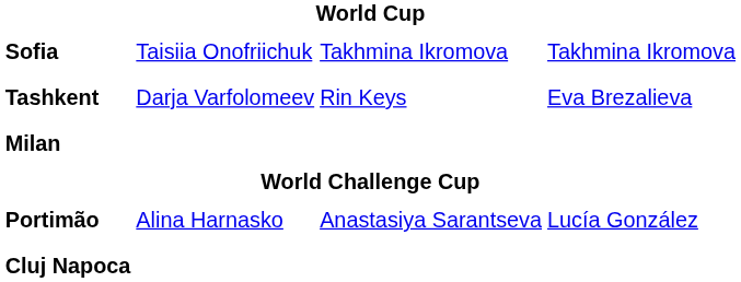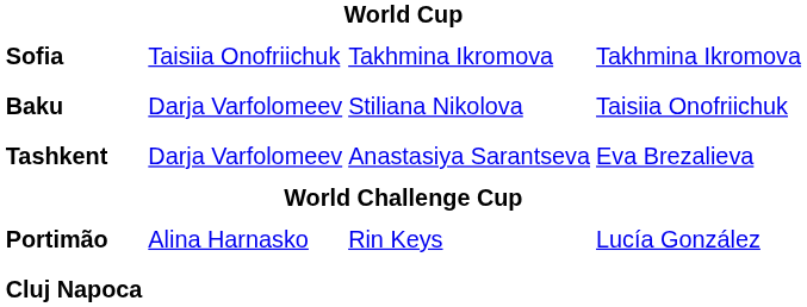 <table>
 <tr>
 <td colspan="4" style="text-align:center;"><strong>World Cup</strong></td>
 </tr>
 <tr>
 <th scope=row style="text-align:left">Sofia</th>
 <td style="height:30px;"> <a href='#'>Taisiia Onofriichuk</a></td>
 <td style="height:30px;"> <a href='#'>Takhmina Ikromova</a></td>
 <td style="height:30px;"> <a href='#'>Takhmina Ikromova</a></td>
 </tr>
 <tr>
+<th scope=row style="text-align:left">Baku</th>
+<td style="height:30px;"> <a href='#'>Darja Varfolomeev</a></td>
+<td style="height:30px;"> <a href='#'>Stiliana Nikolova</a></td>
+<td style="height:30px;"> <a href='#'>Taisiia Onofriichuk</a></td>
+</tr>
+<tr>
 <th scope=row style="text-align:left">Tashkent</th>
 <td style="height:30px;"> <a href='#'>Darja Varfolomeev</a></td>
-<td style="height:30px;"> <a href='#'>Rin Keys</a></td>
+<td style="height:30px;"> <a href='#'>Anastasiya Sarantseva</a></td>
 <td style="height:30px;"> <a href='#'>Eva Brezalieva</a></td>
-</tr>
-<tr>
-<th scope=row style="text-align:left">Milan</th>
-<td style="height:30px;"></td>
-<td style="height:30px;"></td>
-<td style="height:30px;"></td>
 </tr>
 <tr>
 <td colspan="4" style="text-align:center;"><strong>World Challenge Cup</strong></td>
 </tr>
 <tr>
 <th scope=row style="text-align:left">Portimão</th>
 <td style="height:30px;"> <a href='#'>Alina Harnasko</a></td>
-<td style="height:30px;"> <a href='#'>Anastasiya Sarantseva</a></td>
+<td style="height:30px;"> <a href='#'>Rin Keys</a></td>
 <td style="height:30px;"> <a href='#'>Lucía González</a></td>
 </tr>
 <tr>
 <th scope=row style="text-align:left">Cluj Napoca</th>
 <td style="height:30px;"></td>
 <td style="height:30px;"></td>
 <td style="height:30px;"></td>
 </tr>
 <tr>
 </tr>
 </table>
